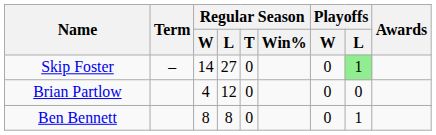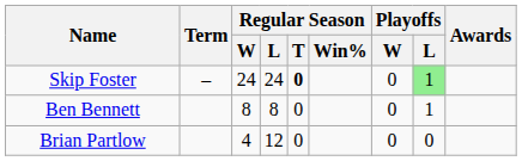 <table class="wikitable">
 <tr>
 <th rowspan="2" style="width:140px;">Name</th>
 <th rowspan="2">Term</th>
 <th colspan="4">Regular Season</th>
 <th colspan="2">Playoffs</th>
 <th rowspan="2">Awards</th>
 </tr>
 <tr>
 <th>W</th>
 <th>L</th>
 <th>T</th>
 <th>Win%</th>
 <th>W</th>
 <th>L</th>
 </tr>
 <tr>
 <td style="text-align:center;"><a href='#'>Skip Foster</a></td>
 <td style="text-align:center;">–</td>
-<td style="text-align:center;">14</td>
-<td style="text-align:center;">27</td>
+<td style="text-align:center;">24</td>
+<td style="text-align:center;">24</td>
+<td style="text-align:center;"><strong>0</strong></td>
+<td style="text-align:center;"></td>
+<td style="text-align:center;">0</td>
+<td style="background: lightgreen; text-align:center;">1</td>
+<td style="text-align:center;"></td>
+</tr>
+<tr>
+<td style="text-align:center;"><a href='#'>Ben Bennett</a></td>
+<td style="text-align:center;"></td>
+<td style="text-align:center;">8</td>
+<td style="text-align:center;">8</td>
 <td style="text-align:center;">0</td>
 <td style="text-align:center;"></td>
 <td style="text-align:center;">0</td>
-<td style="background: lightgreen; text-align:center;">1</td>
+<td style="text-align:center;">1</td>
 <td style="text-align:center;"></td>
 </tr>
 <tr>
 <td style="text-align:center;"><a href='#'>Brian Partlow</a></td>
 <td style="text-align:center;"></td>
 <td style="text-align:center;">4</td>
 <td style="text-align:center;">12</td>
 <td style="text-align:center;">0</td>
 <td style="text-align:center;"></td>
 <td style="text-align:center;">0</td>
 <td style="text-align:center;">0</td>
 <td style="text-align:center;"></td>
 </tr>
-<tr>
-<td style="text-align:center;"><a href='#'>Ben Bennett</a></td>
-<td style="text-align:center;"></td>
-<td style="text-align:center;">8</td>
-<td style="text-align:center;">8</td>
-<td style="text-align:center;">0</td>
-<td style="text-align:center;"></td>
-<td style="text-align:center;">0</td>
-<td style="text-align:center;">1</td>
-<td style="text-align:center;"></td>
-</tr>
 </table>
